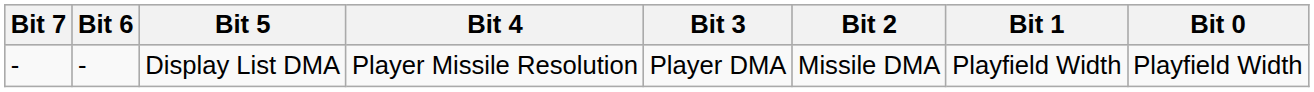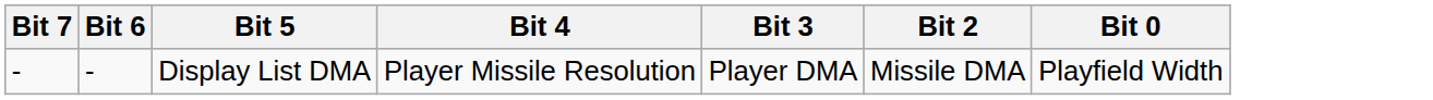 <table class="wikitable">
 <tr>
 <th>Bit 7</th>
 <th>Bit 6</th>
 <th>Bit 5</th>
 <th>Bit 4</th>
 <th>Bit 3</th>
 <th>Bit 2</th>
-<th>Bit 1</th>
 <th>Bit 0</th>
 </tr>
 <tr>
 <td>-</td>
 <td>-</td>
 <td>Display List DMA</td>
 <td>Player Missile Resolution</td>
 <td>Player DMA</td>
 <td>Missile DMA</td>
 <td>Playfield Width</td>
-<td>Playfield Width</td>
 </tr>
 </table>
